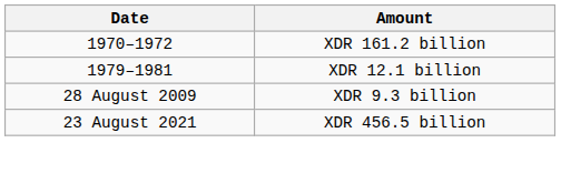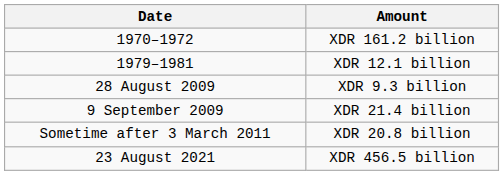 <table class="wikitable" style="font-size: 98%; text-align: center;" width=50%>
 <tr>
 <th>Date</th>
 <th>Amount</th>
 </tr>
 <tr>
 <td>1970–1972</td>
 <td>XDR 161.2 billion</td>
 </tr>
 <tr>
 <td>1979–1981</td>
 <td>XDR 12.1 billion</td>
 </tr>
 <tr>
 <td>28 August 2009</td>
 <td>XDR 9.3 billion</td>
 </tr>
 <tr>
+<td>9 September 2009</td>
+<td>XDR 21.4 billion</td>
+</tr>
+<tr>
+<td>Sometime after 3 March 2011</td>
+<td>XDR 20.8 billion</td>
+</tr>
+<tr>
 <td>23 August 2021</td>
 <td>XDR 456.5 billion</td>
 </tr>
 </table>
